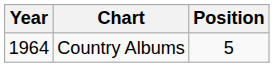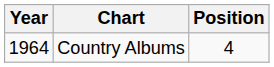 <table class="wikitable">
 <tr>
 <th>Year</th>
 <th>Chart</th>
 <th>Position</th>
 </tr>
 <tr>
 <td>1964</td>
 <td>Country Albums</td>
-<td style="text-align:center;">5</td>
+<td style="text-align:center;">4</td>
 </tr>
 </table>
